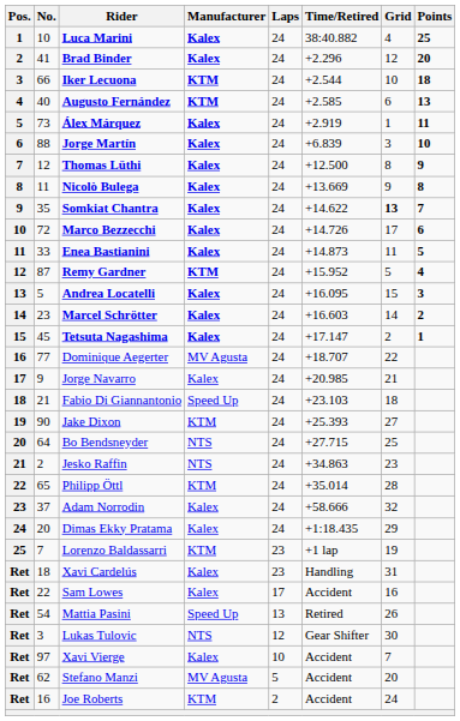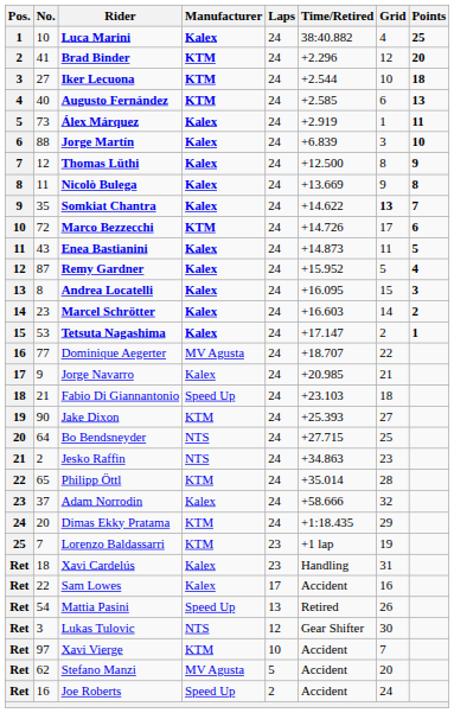 <table class="wikitable" style="font-size: 95%;">
 <tr>
 <th>Pos.</th>
 <th>No.</th>
 <th>Rider</th>
 <th>Manufacturer</th>
 <th>Laps</th>
 <th>Time/Retired</th>
 <th>Grid</th>
 <th>Points</th>
 </tr>
 <tr>
 <th>1</th>
 <td>10</td>
 <td> <strong><a href='#'>Luca Marini</a></strong></td>
 <td><strong><a href='#'>Kalex</a></strong></td>
 <td>24</td>
 <td>38:40.882</td>
 <td>4</td>
 <td><strong>25</strong></td>
 </tr>
 <tr>
 <th>2</th>
 <td>41</td>
 <td> <strong><a href='#'>Brad Binder</a></strong></td>
-<td><strong><a href='#'>Kalex</a></strong></td>
+<td><strong><a href='#'>KTM</a></strong></td>
 <td>24</td>
 <td>+2.296</td>
 <td>12</td>
 <td><strong>20</strong></td>
 </tr>
 <tr>
 <th>3</th>
-<td>66</td>
+<td>27</td>
 <td> <strong><a href='#'>Iker Lecuona</a></strong></td>
 <td><strong><a href='#'>KTM</a></strong></td>
 <td>24</td>
 <td>+2.544</td>
 <td>10</td>
 <td><strong>18</strong></td>
 </tr>
 <tr>
 <th>4</th>
 <td>40</td>
 <td> <strong><a href='#'>Augusto Fernández</a></strong></td>
 <td><strong><a href='#'>KTM</a></strong></td>
 <td>24</td>
 <td>+2.585</td>
 <td>6</td>
 <td><strong>13</strong></td>
 </tr>
 <tr>
 <th>5</th>
 <td>73</td>
 <td> <strong><a href='#'>Álex Márquez</a></strong></td>
 <td><strong><a href='#'>Kalex</a></strong></td>
 <td>24</td>
 <td>+2.919</td>
 <td>1</td>
 <td><strong>11</strong></td>
 </tr>
 <tr>
 <th>6</th>
 <td>88</td>
 <td> <strong><a href='#'>Jorge Martín</a></strong></td>
 <td><strong><a href='#'>Kalex</a></strong></td>
 <td>24</td>
 <td>+6.839</td>
 <td>3</td>
 <td><strong>10</strong></td>
 </tr>
 <tr>
 <th>7</th>
 <td>12</td>
 <td> <strong><a href='#'>Thomas Lüthi</a></strong></td>
 <td><strong><a href='#'>Kalex</a></strong></td>
 <td>24</td>
 <td>+12.500</td>
 <td>8</td>
 <td><strong>9</strong></td>
 </tr>
 <tr>
 <th>8</th>
 <td>11</td>
 <td> <strong><a href='#'>Nicolò Bulega</a></strong></td>
 <td><strong><a href='#'>Kalex</a></strong></td>
 <td>24</td>
 <td>+13.669</td>
 <td>9</td>
 <td><strong>8</strong></td>
 </tr>
 <tr>
 <th>9</th>
 <td>35</td>
 <td> <strong><a href='#'>Somkiat Chantra</a></strong></td>
 <td><strong><a href='#'>Kalex</a></strong></td>
 <td>24</td>
 <td>+14.622</td>
 <td><strong>13</strong></td>
 <td><strong>7</strong></td>
 </tr>
 <tr>
 <th>10</th>
 <td>72</td>
 <td> <strong><a href='#'>Marco Bezzecchi</a></strong></td>
-<td><strong><a href='#'>Kalex</a></strong></td>
+<td><strong><a href='#'>KTM</a></strong></td>
 <td>24</td>
 <td>+14.726</td>
 <td>17</td>
 <td><strong>6</strong></td>
 </tr>
 <tr>
 <th>11</th>
-<td>33</td>
+<td>43</td>
 <td> <strong><a href='#'>Enea Bastianini</a></strong></td>
 <td><strong><a href='#'>Kalex</a></strong></td>
 <td>24</td>
 <td>+14.873</td>
 <td>11</td>
 <td><strong>5</strong></td>
 </tr>
 <tr>
 <th>12</th>
 <td>87</td>
 <td> <strong><a href='#'>Remy Gardner</a></strong></td>
-<td><strong><a href='#'>KTM</a></strong></td>
+<td><strong><a href='#'>Kalex</a></strong></td>
 <td>24</td>
 <td>+15.952</td>
 <td>5</td>
 <td><strong>4</strong></td>
 </tr>
 <tr>
 <th>13</th>
-<td>5</td>
+<td>8</td>
 <td> <strong><a href='#'>Andrea Locatelli</a></strong></td>
 <td><strong><a href='#'>Kalex</a></strong></td>
 <td>24</td>
 <td>+16.095</td>
 <td>15</td>
 <td><strong>3</strong></td>
 </tr>
 <tr>
 <th>14</th>
 <td>23</td>
 <td> <strong><a href='#'>Marcel Schrötter</a></strong></td>
 <td><strong><a href='#'>Kalex</a></strong></td>
 <td>24</td>
 <td>+16.603</td>
 <td>14</td>
 <td><strong>2</strong></td>
 </tr>
 <tr>
 <th>15</th>
-<td>45</td>
+<td>53</td>
 <td> <strong><a href='#'>Tetsuta Nagashima</a></strong></td>
 <td><strong><a href='#'>Kalex</a></strong></td>
 <td>24</td>
 <td>+17.147</td>
 <td>2</td>
 <td><strong>1</strong></td>
 </tr>
 <tr>
 <th>16</th>
 <td>77</td>
 <td> <a href='#'>Dominique Aegerter</a></td>
 <td><a href='#'>MV Agusta</a></td>
 <td>24</td>
 <td>+18.707</td>
 <td>22</td>
 <td></td>
 </tr>
 <tr>
 <th>17</th>
 <td>9</td>
 <td> <a href='#'>Jorge Navarro</a></td>
 <td><a href='#'>Kalex</a></td>
 <td>24</td>
 <td>+20.985</td>
 <td>21</td>
 <td></td>
 </tr>
 <tr>
 <th>18</th>
 <td>21</td>
 <td> <a href='#'>Fabio Di Giannantonio</a></td>
 <td><a href='#'>Speed Up</a></td>
 <td>24</td>
 <td>+23.103</td>
 <td>18</td>
 <td></td>
 </tr>
 <tr>
 <th>19</th>
 <td>90</td>
 <td> <a href='#'>Jake Dixon</a></td>
 <td><a href='#'>KTM</a></td>
 <td>24</td>
 <td>+25.393</td>
 <td>27</td>
 <td></td>
 </tr>
 <tr>
 <th>20</th>
 <td>64</td>
 <td> <a href='#'>Bo Bendsneyder</a></td>
 <td><a href='#'>NTS</a></td>
 <td>24</td>
 <td>+27.715</td>
 <td>25</td>
 <td></td>
 </tr>
 <tr>
 <th>21</th>
 <td>2</td>
 <td> <a href='#'>Jesko Raffin</a></td>
 <td><a href='#'>NTS</a></td>
 <td>24</td>
 <td>+34.863</td>
 <td>23</td>
 <td></td>
 </tr>
 <tr>
 <th>22</th>
 <td>65</td>
 <td> <a href='#'>Philipp Öttl</a></td>
 <td><a href='#'>KTM</a></td>
 <td>24</td>
 <td>+35.014</td>
 <td>28</td>
 <td></td>
 </tr>
 <tr>
 <th>23</th>
 <td>37</td>
 <td> <a href='#'>Adam Norrodin</a></td>
 <td><a href='#'>Kalex</a></td>
 <td>24</td>
 <td>+58.666</td>
 <td>32</td>
 <td></td>
 </tr>
 <tr>
 <th>24</th>
 <td>20</td>
 <td> <a href='#'>Dimas Ekky Pratama</a></td>
-<td><a href='#'>Kalex</a></td>
+<td><a href='#'>KTM</a></td>
 <td>24</td>
 <td>+1:18.435</td>
 <td>29</td>
 <td></td>
 </tr>
 <tr>
 <th>25</th>
 <td>7</td>
 <td> <a href='#'>Lorenzo Baldassarri</a></td>
 <td><a href='#'>KTM</a></td>
 <td>23</td>
 <td>+1 lap</td>
 <td>19</td>
 <td></td>
 </tr>
 <tr>
 <th>Ret</th>
 <td>18</td>
 <td> <a href='#'>Xavi Cardelús</a></td>
 <td><a href='#'>Kalex</a></td>
 <td>23</td>
 <td>Handling</td>
 <td>31</td>
 <td></td>
 </tr>
 <tr>
 <th>Ret</th>
 <td>22</td>
 <td> <a href='#'>Sam Lowes</a></td>
 <td><a href='#'>Kalex</a></td>
 <td>17</td>
 <td>Accident</td>
 <td>16</td>
 <td></td>
 </tr>
 <tr>
 <th>Ret</th>
 <td>54</td>
 <td> <a href='#'>Mattia Pasini</a></td>
 <td><a href='#'>Speed Up</a></td>
 <td>13</td>
 <td>Retired</td>
 <td>26</td>
 <td></td>
 </tr>
 <tr>
 <th>Ret</th>
 <td>3</td>
 <td> <a href='#'>Lukas Tulovic</a></td>
 <td><a href='#'>NTS</a></td>
 <td>12</td>
 <td>Gear Shifter</td>
 <td>30</td>
 <td></td>
 </tr>
 <tr>
 <th>Ret</th>
 <td>97</td>
 <td> <a href='#'>Xavi Vierge</a></td>
-<td><a href='#'>Kalex</a></td>
+<td><a href='#'>KTM</a></td>
 <td>10</td>
 <td>Accident</td>
 <td>7</td>
 <td></td>
 </tr>
 <tr>
 <th>Ret</th>
 <td>62</td>
 <td> <a href='#'>Stefano Manzi</a></td>
 <td><a href='#'>MV Agusta</a></td>
 <td>5</td>
 <td>Accident</td>
 <td>20</td>
 <td></td>
 </tr>
 <tr>
 <th>Ret</th>
 <td>16</td>
 <td> <a href='#'>Joe Roberts</a></td>
-<td><a href='#'>KTM</a></td>
+<td><a href='#'>Speed Up</a></td>
 <td>2</td>
 <td>Accident</td>
 <td>24</td>
 <td></td>
 </tr>
 <tr>
 <th colspan=8></th>
 </tr>
 </table>
